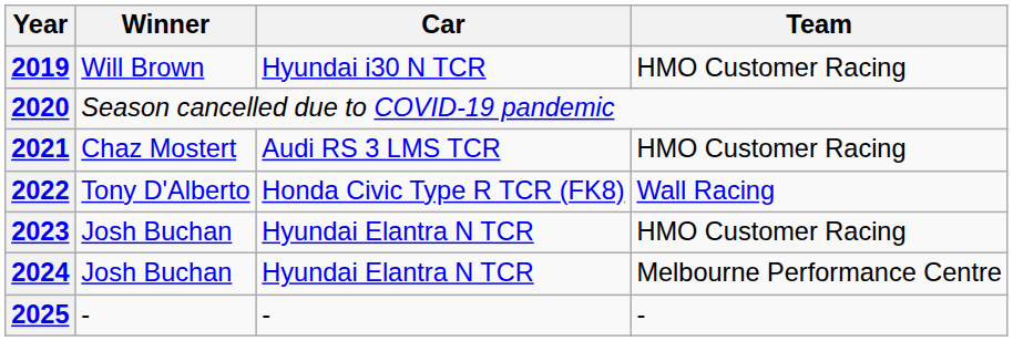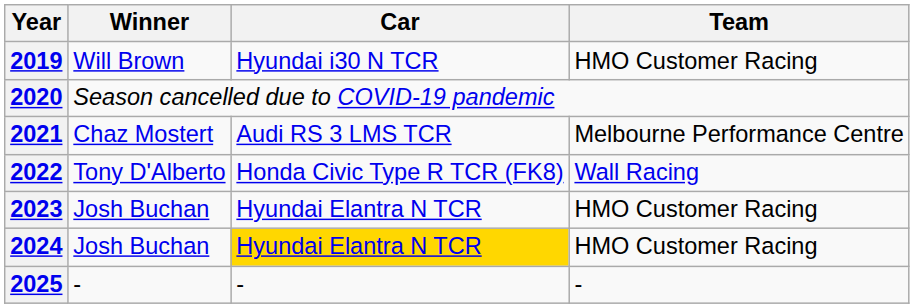 <table class="wikitable">
 <tr>
 <th>Year</th>
 <th>Winner</th>
 <th>Car</th>
 <th>Team</th>
 </tr>
 <tr>
 <th><a href='#'>2019</a></th>
 <td> <a href='#'>Will Brown</a></td>
 <td><a href='#'>Hyundai i30 N TCR</a></td>
 <td>HMO Customer Racing</td>
 </tr>
 <tr>
 <th><a href='#'>2020</a></th>
 <td colspan="3"><em>Season cancelled due to <a href='#'>COVID-19 pandemic</a></em></td>
 </tr>
 <tr>
 <th><a href='#'>2021</a></th>
 <td> <a href='#'>Chaz Mostert</a></td>
 <td><a href='#'>Audi RS 3 LMS TCR</a></td>
-<td>HMO Customer Racing</td>
+<td>Melbourne Performance Centre</td>
 </tr>
 <tr>
 <th><a href='#'>2022</a></th>
 <td> <a href='#'>Tony D'Alberto</a></td>
 <td><a href='#'>Honda Civic Type R TCR (FK8)</a></td>
 <td><a href='#'>Wall Racing</a></td>
 </tr>
 <tr>
 <th><a href='#'>2023</a></th>
 <td> <a href='#'>Josh Buchan</a></td>
 <td><a href='#'>Hyundai Elantra N TCR</a></td>
 <td>HMO Customer Racing</td>
 </tr>
 <tr>
 <th><a href='#'>2024</a></th>
 <td> <a href='#'>Josh Buchan</a></td>
-<td><a href='#'>Hyundai Elantra N TCR</a></td>
-<td>Melbourne Performance Centre</td>
+<td style="background: gold;"><a href='#'>Hyundai Elantra N TCR</a></td>
+<td>HMO Customer Racing</td>
 </tr>
 <tr>
 <th><a href='#'>2025</a></th>
 <td>-</td>
 <td>-</td>
 <td>-</td>
 </tr>
 </table>
